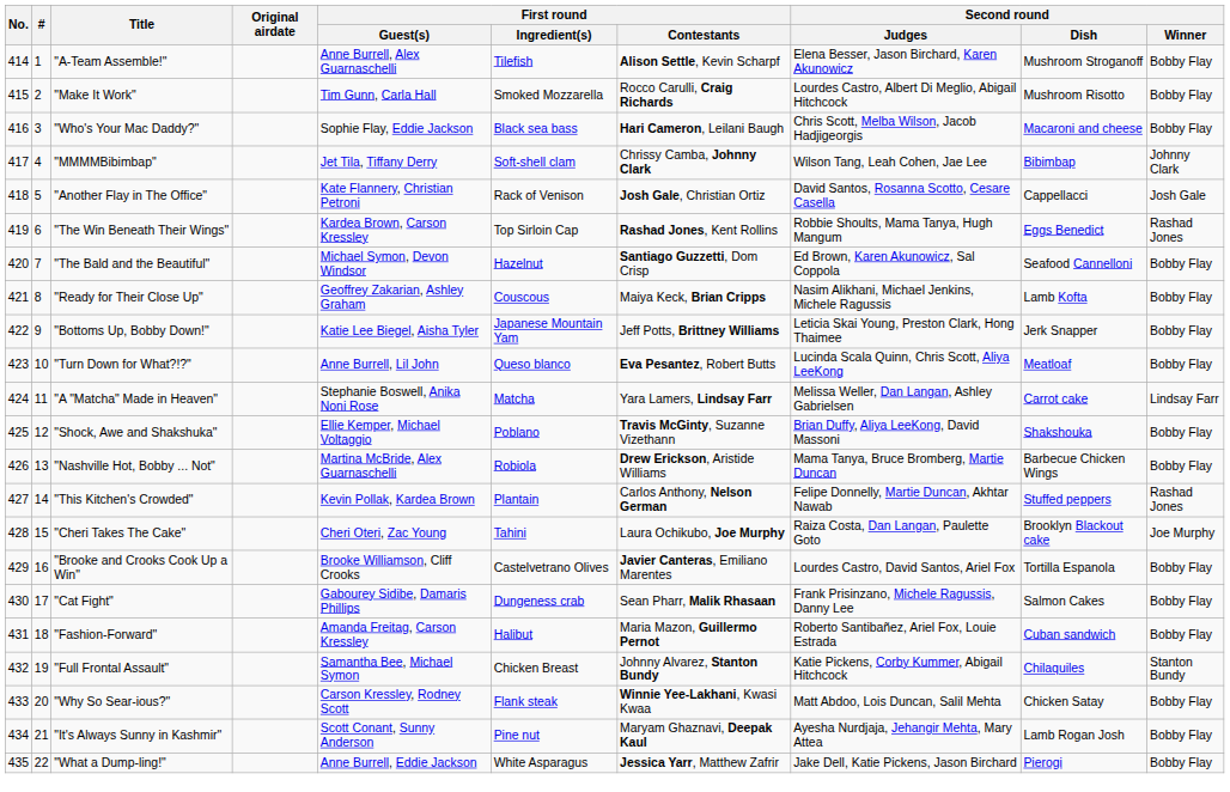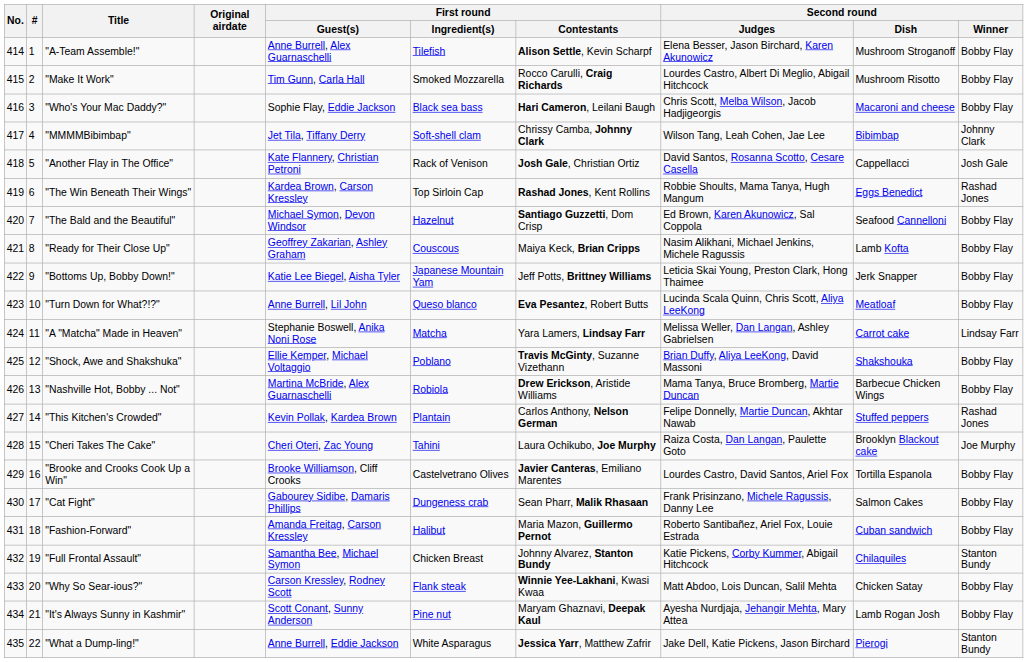 <table class="wikitable">
 <tr>
 <th rowspan="2">No.</th>
 <th rowspan="2">#</th>
 <th rowspan="2">Title</th>
 <th rowspan="2">Original airdate</th>
 <th colspan="3">First round</th>
 <th colspan="3">Second round</th>
 </tr>
 <tr>
 <th>Guest(s)</th>
 <th>Ingredient(s)</th>
 <th>Contestants</th>
 <th>Judges</th>
 <th>Dish</th>
 <th>Winner</th>
 </tr>
 <tr>
 <td>414</td>
 <td>1</td>
 <td>"A-Team Assemble!"</td>
 <td></td>
 <td><a href='#'>Anne Burrell</a>, <a href='#'>Alex Guarnaschelli</a></td>
 <td><a href='#'>Tilefish</a></td>
 <td><strong>Alison Settle</strong>, Kevin Scharpf</td>
 <td>Elena Besser, Jason Birchard, <a href='#'>Karen Akunowicz</a></td>
 <td>Mushroom Stroganoff</td>
 <td>Bobby Flay</td>
 </tr>
 <tr>
 <td>415</td>
 <td>2</td>
 <td>"Make It Work"</td>
 <td></td>
 <td><a href='#'>Tim Gunn</a>, <a href='#'>Carla Hall</a></td>
 <td>Smoked Mozzarella</td>
 <td>Rocco Carulli, <strong>Craig Richards</strong></td>
 <td>Lourdes Castro, Albert Di Meglio, Abigail Hitchcock</td>
 <td>Mushroom Risotto</td>
 <td>Bobby Flay</td>
 </tr>
 <tr>
 <td>416</td>
 <td>3</td>
 <td>"Who's Your Mac Daddy?"</td>
 <td></td>
 <td>Sophie Flay, <a href='#'>Eddie Jackson</a></td>
 <td><a href='#'>Black sea bass</a></td>
 <td><strong>Hari Cameron</strong>, Leilani Baugh</td>
 <td>Chris Scott, <a href='#'>Melba Wilson</a>, Jacob Hadjigeorgis</td>
 <td><a href='#'>Macaroni and cheese</a></td>
 <td>Bobby Flay</td>
 </tr>
 <tr>
 <td>417</td>
 <td>4</td>
 <td>"MMMMBibimbap"</td>
 <td></td>
 <td><a href='#'>Jet Tila</a>, <a href='#'>Tiffany Derry</a></td>
 <td><a href='#'>Soft-shell clam</a></td>
 <td>Chrissy Camba, <strong>Johnny Clark</strong></td>
 <td>Wilson Tang, Leah Cohen, Jae Lee</td>
 <td><a href='#'>Bibimbap</a></td>
 <td>Johnny Clark</td>
 </tr>
 <tr>
 <td>418</td>
 <td>5</td>
 <td>"Another Flay in The Office"</td>
 <td></td>
 <td><a href='#'>Kate Flannery</a>, <a href='#'>Christian Petroni</a></td>
 <td>Rack of Venison</td>
 <td><strong>Josh Gale</strong>, Christian Ortiz</td>
 <td>David Santos, <a href='#'>Rosanna Scotto</a>, <a href='#'>Cesare Casella</a></td>
 <td>Cappellacci</td>
 <td>Josh Gale</td>
 </tr>
 <tr>
 <td>419</td>
 <td>6</td>
 <td>"The Win Beneath Their Wings"</td>
 <td></td>
 <td><a href='#'>Kardea Brown</a>, <a href='#'>Carson Kressley</a></td>
 <td>Top Sirloin Cap</td>
 <td><strong>Rashad Jones</strong>, Kent Rollins</td>
 <td>Robbie Shoults, Mama Tanya, Hugh Mangum</td>
 <td><a href='#'>Eggs Benedict</a></td>
 <td>Rashad Jones</td>
 </tr>
 <tr>
 <td>420</td>
 <td>7</td>
 <td>"The Bald and the Beautiful"</td>
 <td></td>
 <td><a href='#'>Michael Symon</a>, <a href='#'>Devon Windsor</a></td>
 <td><a href='#'>Hazelnut</a></td>
 <td><strong>Santiago Guzzetti</strong>, Dom Crisp</td>
 <td>Ed Brown, <a href='#'>Karen Akunowicz</a>, Sal Coppola</td>
 <td>Seafood <a href='#'>Cannelloni</a></td>
 <td>Bobby Flay</td>
 </tr>
 <tr>
 <td>421</td>
 <td>8</td>
 <td>"Ready for Their Close Up"</td>
 <td></td>
 <td><a href='#'>Geoffrey Zakarian</a>, <a href='#'>Ashley Graham</a></td>
 <td><a href='#'>Couscous</a></td>
 <td>Maiya Keck, <strong>Brian Cripps</strong></td>
 <td>Nasim Alikhani, Michael Jenkins, Michele Ragussis</td>
 <td>Lamb <a href='#'>Kofta</a></td>
 <td>Bobby Flay</td>
 </tr>
 <tr>
 <td>422</td>
 <td>9</td>
 <td>"Bottoms Up, Bobby Down!"</td>
 <td></td>
 <td><a href='#'>Katie Lee Biegel</a>, <a href='#'>Aisha Tyler</a></td>
 <td><a href='#'>Japanese Mountain Yam</a></td>
 <td>Jeff Potts, <strong>Brittney Williams</strong></td>
 <td>Leticia Skai Young, Preston Clark, Hong Thaimee</td>
 <td>Jerk Snapper</td>
 <td>Bobby Flay</td>
 </tr>
 <tr>
 <td>423</td>
 <td>10</td>
 <td>"Turn Down for What?!?"</td>
 <td></td>
 <td><a href='#'>Anne Burrell</a>, <a href='#'>Lil John</a></td>
 <td><a href='#'>Queso blanco</a></td>
 <td><strong>Eva Pesantez</strong>, Robert Butts</td>
 <td>Lucinda Scala Quinn, Chris Scott, <a href='#'>Aliya LeeKong</a></td>
 <td><a href='#'>Meatloaf</a></td>
 <td>Bobby Flay</td>
 </tr>
 <tr>
 <td>424</td>
 <td>11</td>
 <td>"A "Matcha" Made in Heaven"</td>
 <td></td>
 <td>Stephanie Boswell, <a href='#'>Anika Noni Rose</a></td>
 <td><a href='#'>Matcha</a></td>
 <td>Yara Lamers, <strong>Lindsay Farr</strong></td>
 <td>Melissa Weller, <a href='#'>Dan Langan</a>, Ashley Gabrielsen</td>
 <td><a href='#'>Carrot cake</a></td>
 <td>Lindsay Farr</td>
 </tr>
 <tr>
 <td>425</td>
 <td>12</td>
 <td>"Shock, Awe and Shakshuka"</td>
 <td></td>
 <td><a href='#'>Ellie Kemper</a>, <a href='#'>Michael Voltaggio</a></td>
 <td><a href='#'>Poblano</a></td>
 <td><strong>Travis McGinty</strong>, Suzanne Vizethann</td>
 <td><a href='#'>Brian Duffy</a>, <a href='#'>Aliya LeeKong</a>, David Massoni</td>
 <td><a href='#'>Shakshouka</a></td>
 <td>Bobby Flay</td>
 </tr>
 <tr>
 <td>426</td>
 <td>13</td>
 <td>"Nashville Hot, Bobby ... Not"</td>
 <td></td>
 <td><a href='#'>Martina McBride</a>, <a href='#'>Alex Guarnaschelli</a></td>
 <td><a href='#'>Robiola</a></td>
 <td><strong>Drew Erickson</strong>, Aristide Williams</td>
 <td>Mama Tanya, Bruce Bromberg, <a href='#'>Martie Duncan</a></td>
 <td>Barbecue Chicken Wings</td>
 <td>Bobby Flay</td>
 </tr>
 <tr>
 <td>427</td>
 <td>14</td>
 <td>"This Kitchen's Crowded"</td>
 <td></td>
 <td><a href='#'>Kevin Pollak</a>, <a href='#'>Kardea Brown</a></td>
 <td><a href='#'>Plantain</a></td>
 <td>Carlos Anthony, <strong>Nelson German</strong></td>
 <td>Felipe Donnelly, <a href='#'>Martie Duncan</a>, Akhtar Nawab</td>
 <td><a href='#'>Stuffed peppers</a></td>
 <td>Rashad Jones</td>
 </tr>
 <tr>
 <td>428</td>
 <td>15</td>
 <td>"Cheri Takes The Cake"</td>
 <td></td>
 <td><a href='#'>Cheri Oteri</a>, <a href='#'>Zac Young</a></td>
 <td><a href='#'>Tahini</a></td>
 <td>Laura Ochikubo, <strong>Joe Murphy</strong></td>
 <td>Raiza Costa, <a href='#'>Dan Langan</a>, Paulette Goto</td>
 <td>Brooklyn <a href='#'>Blackout cake</a></td>
 <td>Joe Murphy</td>
 </tr>
 <tr>
 <td>429</td>
 <td>16</td>
 <td>"Brooke and Crooks Cook Up a Win"</td>
 <td></td>
 <td><a href='#'>Brooke Williamson</a>, Cliff Crooks</td>
 <td>Castelvetrano Olives</td>
 <td><strong>Javier Canteras</strong>, Emiliano Marentes</td>
 <td>Lourdes Castro, David Santos, Ariel Fox</td>
 <td>Tortilla Espanola</td>
 <td>Bobby Flay</td>
 </tr>
 <tr>
 <td>430</td>
 <td>17</td>
 <td>"Cat Fight"</td>
 <td></td>
 <td><a href='#'>Gabourey Sidibe</a>, <a href='#'>Damaris Phillips</a></td>
 <td><a href='#'>Dungeness crab</a></td>
 <td>Sean Pharr, <strong>Malik Rhasaan</strong></td>
 <td>Frank Prisinzano, <a href='#'>Michele Ragussis</a>, Danny Lee</td>
 <td>Salmon Cakes</td>
 <td>Bobby Flay</td>
 </tr>
 <tr>
 <td>431</td>
 <td>18</td>
 <td>"Fashion-Forward"</td>
 <td></td>
 <td><a href='#'>Amanda Freitag</a>, <a href='#'>Carson Kressley</a></td>
 <td><a href='#'>Halibut</a></td>
 <td>Maria Mazon, <strong>Guillermo Pernot</strong></td>
 <td>Roberto Santibañez, Ariel Fox, Louie Estrada</td>
 <td><a href='#'>Cuban sandwich</a></td>
 <td>Bobby Flay</td>
 </tr>
 <tr>
 <td>432</td>
 <td>19</td>
 <td>"Full Frontal Assault"</td>
 <td></td>
 <td><a href='#'>Samantha Bee</a>, <a href='#'>Michael Symon</a></td>
 <td>Chicken Breast</td>
 <td>Johnny Alvarez, <strong>Stanton Bundy</strong></td>
 <td>Katie Pickens, <a href='#'>Corby Kummer</a>, Abigail Hitchcock</td>
 <td><a href='#'>Chilaquiles</a></td>
 <td>Stanton Bundy</td>
 </tr>
 <tr>
 <td>433</td>
 <td>20</td>
 <td>"Why So Sear-ious?"</td>
 <td></td>
 <td><a href='#'>Carson Kressley</a>, <a href='#'>Rodney Scott</a></td>
 <td><a href='#'>Flank steak</a></td>
 <td><strong>Winnie Yee-Lakhani</strong>, Kwasi Kwaa</td>
 <td>Matt Abdoo, Lois Duncan, Salil Mehta</td>
 <td>Chicken Satay</td>
 <td>Bobby Flay</td>
 </tr>
 <tr>
 <td>434</td>
 <td>21</td>
 <td>"It's Always Sunny in Kashmir"</td>
 <td></td>
 <td><a href='#'>Scott Conant</a>, <a href='#'>Sunny Anderson</a></td>
 <td><a href='#'>Pine nut</a></td>
 <td>Maryam Ghaznavi, <strong>Deepak Kaul</strong></td>
 <td>Ayesha Nurdjaja, <a href='#'>Jehangir Mehta</a>, Mary Attea</td>
 <td>Lamb Rogan Josh</td>
 <td>Bobby Flay</td>
 </tr>
 <tr>
 <td>435</td>
 <td>22</td>
 <td>"What a Dump-ling!"</td>
 <td></td>
 <td><a href='#'>Anne Burrell</a>, <a href='#'>Eddie Jackson</a></td>
 <td>White Asparagus</td>
 <td><strong>Jessica Yarr</strong>, Matthew Zafrir</td>
 <td>Jake Dell, Katie Pickens, Jason Birchard</td>
 <td><a href='#'>Pierogi</a></td>
-<td>Bobby Flay</td>
+<td>Stanton Bundy</td>
 </tr>
 </table>
